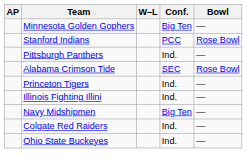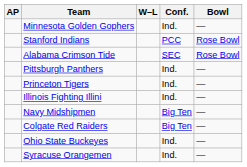 <table class="wikitable sortable" style="font-size:90%;">
 <tr>
 <th>AP</th>
 <th>Team</th>
 <th>W–L</th>
 <th>Conf.</th>
 <th>Bowl</th>
 </tr>
 <tr>
 <td></td>
 <td><a href='#'>Minnesota Golden Gophers</a></td>
 <td></td>
-<td><a href='#'>Big Ten</a></td>
+<td>Ind.</td>
 <td>— </td>
 </tr>
 <tr>
 <td></td>
 <td><a href='#'>Stanford Indians</a></td>
 <td></td>
 <td><a href='#'>PCC</a></td>
 <td><a href='#'>Rose Bowl</a></td>
 </tr>
 <tr>
 <td></td>
+<td><a href='#'>Alabama Crimson Tide</a></td>
+<td></td>
+<td><a href='#'>SEC</a></td>
+<td><a href='#'>Rose Bowl</a></td>
+</tr>
+<tr>
+<td></td>
 <td><a href='#'>Pittsburgh Panthers</a></td>
 <td></td>
 <td>Ind.</td>
 <td>—</td>
-</tr>
-<tr>
-<td></td>
-<td><a href='#'>Alabama Crimson Tide</a></td>
-<td></td>
-<td><a href='#'>SEC</a></td>
-<td><a href='#'>Rose Bowl</a></td>
 </tr>
 <tr>
 <td></td>
 <td><a href='#'>Princeton Tigers</a></td>
 <td></td>
 <td>Ind.</td>
 <td>—</td>
 </tr>
 <tr>
 <td></td>
 <td><a href='#'>Illinois Fighting Illini</a></td>
 <td></td>
 <td>Ind.</td>
 <td>— </td>
 </tr>
 <tr>
 <td></td>
 <td><a href='#'>Navy Midshipmen</a></td>
 <td></td>
 <td><a href='#'>Big Ten</a></td>
 <td>—</td>
 </tr>
 <tr>
 <td></td>
 <td><a href='#'>Colgate Red Raiders</a></td>
 <td></td>
-<td>Ind.</td>
+<td><a href='#'>Big Ten</a></td>
 <td>—</td>
 </tr>
 <tr>
 <td></td>
 <td><a href='#'>Ohio State Buckeyes</a></td>
 <td></td>
 <td>Ind.</td>
 <td>— </td>
 </tr>
+<tr>
+<td></td>
+<td><a href='#'>Syracuse Orangemen</a></td>
+<td></td>
+<td>Ind.</td>
+<td>—</td>
+</tr>
 </table>
